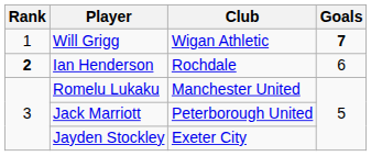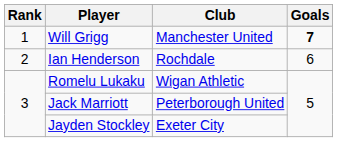 <table class="wikitable sortable" style="text-align:center">
 <tr>
 <th>Rank</th>
 <th>Player</th>
 <th>Club</th>
 <th>Goals</th>
 </tr>
 <tr>
 <td>1</td>
 <td align="left"> <a href='#'>Will Grigg</a></td>
-<td align="left"><a href='#'>Wigan Athletic</a></td>
+<td align="left"><a href='#'>Manchester United</a></td>
 <td><strong>7</strong></td>
 </tr>
 <tr>
-<td><strong>2</strong></td>
+<td>2</td>
 <td align="left"> <a href='#'>Ian Henderson</a></td>
 <td align="left"><a href='#'>Rochdale</a></td>
 <td>6</td>
 </tr>
 <tr>
 <td rowspan="3">3</td>
 <td align="left"> <a href='#'>Romelu Lukaku</a></td>
-<td align="left"><a href='#'>Manchester United</a></td>
+<td align="left"><a href='#'>Wigan Athletic</a></td>
 <td rowspan="3">5</td>
 </tr>
 <tr>
 <td align="left"> <a href='#'>Jack Marriott</a></td>
 <td align="left"><a href='#'>Peterborough United</a></td>
 </tr>
 <tr>
 <td align="left"> <a href='#'>Jayden Stockley</a></td>
 <td align="left"><a href='#'>Exeter City</a></td>
 </tr>
 </table>
